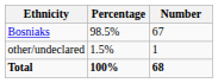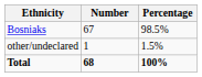 <table class="wikitable">
 <tr>
 <th width="100px">Ethnicity</th>
+<th width="80px">Number</th>
 <th width="80px">Percentage</th>
-<th width="80px">Number</th>
 </tr>
 <tr>
 <td><a href='#'>Bosniaks</a></td>
+<td>67</td>
 <td>98.5%</td>
-<td>67</td>
 </tr>
 <tr>
 <td>other/undeclared</td>
+<td>1</td>
 <td>1.5%</td>
-<td>1</td>
 </tr>
 <tr>
 <td><strong>Total</strong></td>
+<td><strong>68</strong></td>
 <td><strong>100%</strong></td>
-<td><strong>68</strong></td>
 </tr>
 </table>
